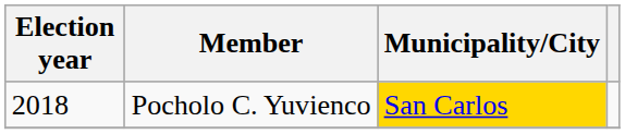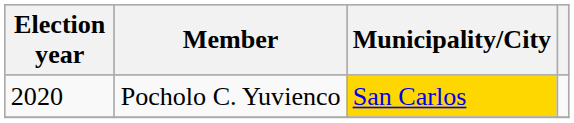 <table class="wikitable">
 <tr>
 <th width="60px">Election<br>year</th>
 <th>Member</th>
 <th !>Municipality/City</th>
 <th !></th>
 </tr>
 <tr>
-<td>2018</td>
+<td>2020</td>
 <td>Pocholo C. Yuvienco</td>
 <td style="background: gold;"><a href='#'>San Carlos</a></td>
 <td></td>
 </tr>
 <tr>
 </tr>
 </table>
